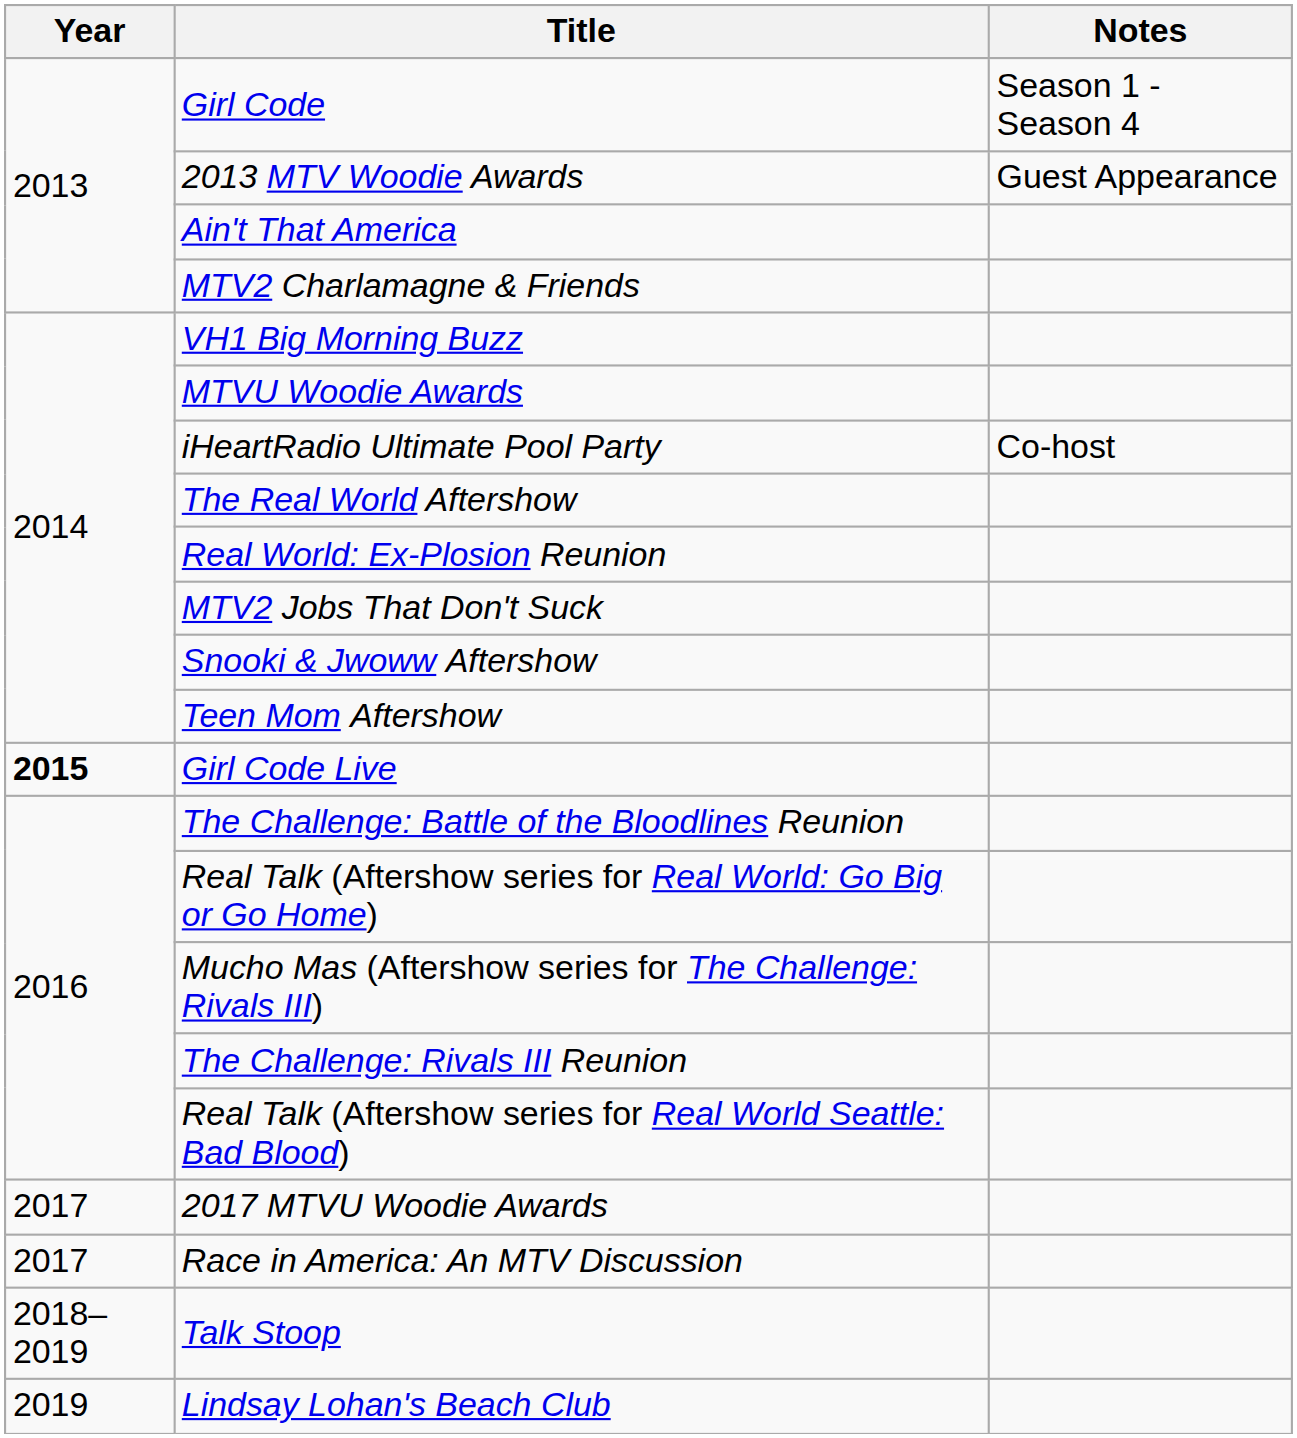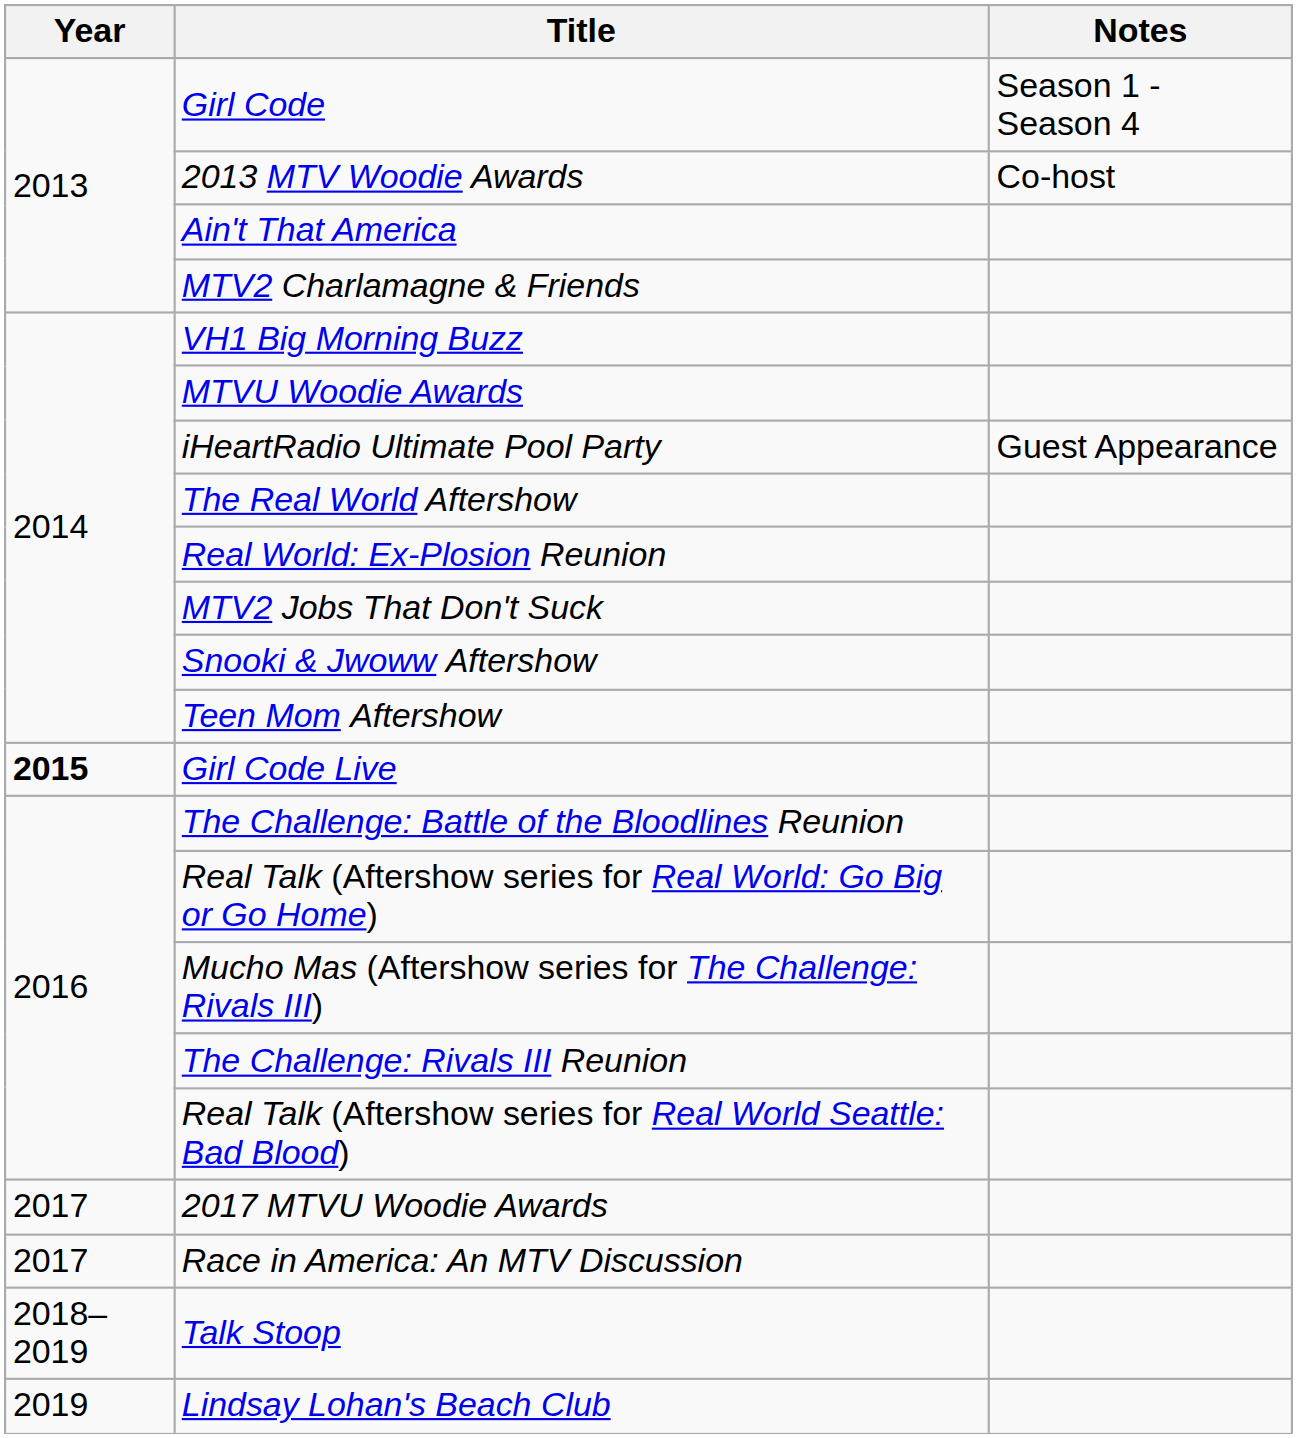 <table class="wikitable sortable">
 <tr>
 <th>Year</th>
 <th>Title</th>
 <th class="unsortable">Notes</th>
 </tr>
 <tr>
 <td rowspan=4>2013</td>
 <td><em><a href='#'>Girl Code</a></em></td>
 <td>Season 1 - Season 4</td>
 </tr>
 <tr>
 <td><em>2013 <a href='#'>MTV Woodie</a> Awards</em></td>
-<td>Guest Appearance</td>
+<td>Co-host</td>
 </tr>
 <tr>
 <td><em><a href='#'>Ain't That America</a></em></td>
 <td></td>
 </tr>
 <tr>
 <td><em><a href='#'>MTV2</a> Charlamagne & Friends</em></td>
 <td></td>
 </tr>
 <tr>
 <td rowspan=8>2014</td>
 <td><em><a href='#'>VH1 Big Morning Buzz</a></em></td>
 <td></td>
 </tr>
 <tr>
 <td><em><a href='#'>MTVU Woodie Awards</a></em></td>
 <td></td>
 </tr>
 <tr>
 <td><em>iHeartRadio Ultimate Pool Party</em></td>
-<td>Co-host</td>
+<td>Guest Appearance</td>
 </tr>
 <tr>
 <td><em><a href='#'>The Real World</a> Aftershow</em></td>
 <td></td>
 </tr>
 <tr>
 <td><em><a href='#'>Real World: Ex-Plosion</a> Reunion</em></td>
 <td></td>
 </tr>
 <tr>
 <td><em><a href='#'>MTV2</a> Jobs That Don't Suck</em></td>
 <td></td>
 </tr>
 <tr>
 <td><em><a href='#'>Snooki & Jwoww</a></em> <em>Aftershow</em></td>
 <td></td>
 </tr>
 <tr>
 <td><em><a href='#'>Teen Mom</a></em> <em>Aftershow</em></td>
 <td></td>
 </tr>
 <tr>
 <td><strong>2015</strong></td>
 <td><em><a href='#'>Girl Code Live</a></em></td>
 <td></td>
 </tr>
 <tr>
 <td rowspan=5>2016</td>
 <td><em><a href='#'>The Challenge: Battle of the Bloodlines</a> Reunion</em></td>
 <td></td>
 </tr>
 <tr>
 <td><em>Real Talk</em> (Aftershow series for <em><a href='#'>Real World: Go Big or Go Home</a></em>)</td>
 <td></td>
 </tr>
 <tr>
 <td><em>Mucho Mas</em> (Aftershow series for <em><a href='#'>The Challenge: Rivals III</a></em>)</td>
 <td></td>
 </tr>
 <tr>
 <td><em><a href='#'>The Challenge: Rivals III</a> Reunion</em></td>
 <td></td>
 </tr>
 <tr>
 <td><em>Real Talk</em> (Aftershow series for <em><a href='#'>Real World Seattle: Bad Blood</a></em>)</td>
 <td></td>
 </tr>
 <tr>
 <td>2017</td>
 <td><em>2017 MTVU Woodie Awards</em></td>
 <td></td>
 </tr>
 <tr>
 <td>2017</td>
 <td><em>Race in America: An MTV Discussion</em></td>
 <td></td>
 </tr>
 <tr>
 <td>2018–2019</td>
 <td><em><a href='#'>Talk Stoop</a></em></td>
 <td></td>
 </tr>
 <tr>
 <td>2019</td>
 <td><em><a href='#'>Lindsay Lohan's Beach Club</a></em></td>
 <td></td>
 </tr>
 </table>
